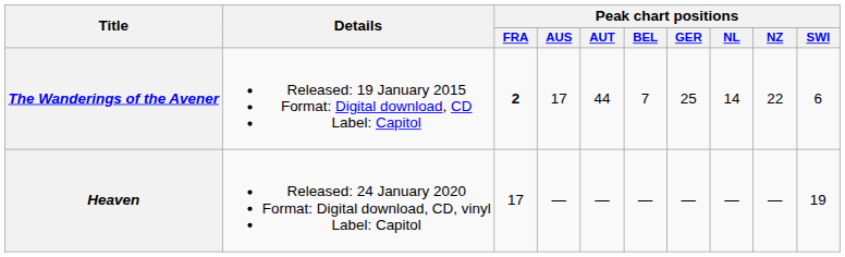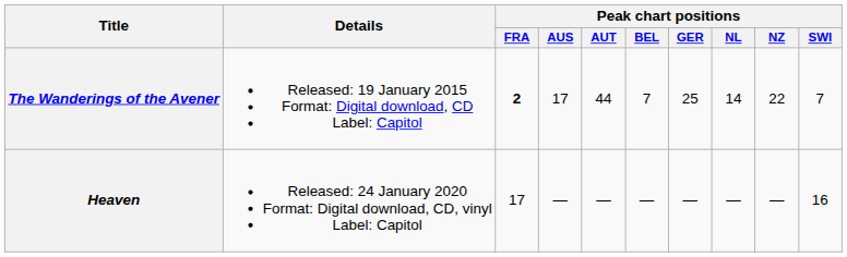 <table class="wikitable plainrowheaders" style="text-align:center;">
 <tr>
 <th scope="col" rowspan="2">Title</th>
 <th scope="col" rowspan="2">Details</th>
 <th scope="col" colspan="8">Peak chart positions</th>
 </tr>
 <tr>
 <th scope="col" style="width:3em;font-size:85%;"><a href='#'>FRA</a><br></th>
 <th scope="col" style="width:3em;font-size:85%;"><a href='#'>AUS</a><br></th>
 <th scope="col" style="width:3em;font-size:85%;"><a href='#'>AUT</a><br></th>
 <th scope="col" style="width:3em;font-size:85%;"><a href='#'>BEL</a><br></th>
 <th scope="col" style="width:3em;font-size:85%;"><a href='#'>GER</a><br></th>
 <th scope="col" style="width:3em;font-size:85%;"><a href='#'>NL</a><br></th>
 <th scope="col" style="width:3em;font-size:85%;"><a href='#'>NZ</a><br></th>
 <th scope="col" style="width:3em;font-size:85%;"><a href='#'>SWI</a><br></th>
 </tr>
 <tr>
 <th scope="row"><em><a href='#'>The Wanderings of the Avener</a></em></th>
 <td><br><ul><li>Released: 19 January 2015</li><li>Format: <a href='#'>Digital download</a>, <a href='#'>CD</a></li><li>Label: <a href='#'>Capitol</a></li></ul></td>
 <td><strong>2</strong></td>
 <td>17</td>
 <td>44</td>
 <td>7</td>
 <td>25</td>
 <td>14</td>
 <td>22</td>
-<td>6</td>
+<td>7</td>
 </tr>
 <tr>
 <th scope="row"><em>Heaven</em></th>
 <td><br><ul><li>Released: 24 January 2020</li><li>Format: Digital download, CD, vinyl</li><li>Label: Capitol</li></ul></td>
 <td>17</td>
 <td>—</td>
 <td>—</td>
 <td>—</td>
 <td>—</td>
 <td>—</td>
 <td>—</td>
-<td>19</td>
+<td>16</td>
 </tr>
 </table>
